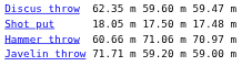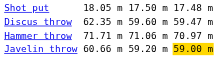 <table>
 <tr>
+</tr>
+<tr>
+<td><a href='#'>Shot put</a></td>
+<td></td>
+<td>18.05 m</td>
+<td></td>
+<td>17.50 m</td>
+<td></td>
+<td>17.48 m</td>
 </tr>
 <tr>
 <td><a href='#'>Discus throw</a></td>
 <td></td>
 <td>62.35 m</td>
 <td></td>
 <td>59.60 m</td>
 <td></td>
 <td>59.47 m</td>
 </tr>
 <tr>
-<td><a href='#'>Shot put</a></td>
-<td></td>
-<td>18.05 m</td>
-<td></td>
-<td>17.50 m</td>
-<td></td>
-<td>17.48 m</td>
-</tr>
-<tr>
 <td><a href='#'>Hammer throw</a></td>
 <td></td>
-<td>60.66 m</td>
+<td>71.71 m</td>
 <td></td>
 <td>71.06 m</td>
 <td></td>
 <td>70.97 m</td>
 </tr>
 <tr>
 <td><a href='#'>Javelin throw</a></td>
 <td></td>
-<td>71.71 m</td>
+<td>60.66 m</td>
 <td></td>
 <td>59.20 m</td>
 <td></td>
-<td>59.00 m</td>
+<td style="background: gold;">59.00 m</td>
 </tr>
 </table>
